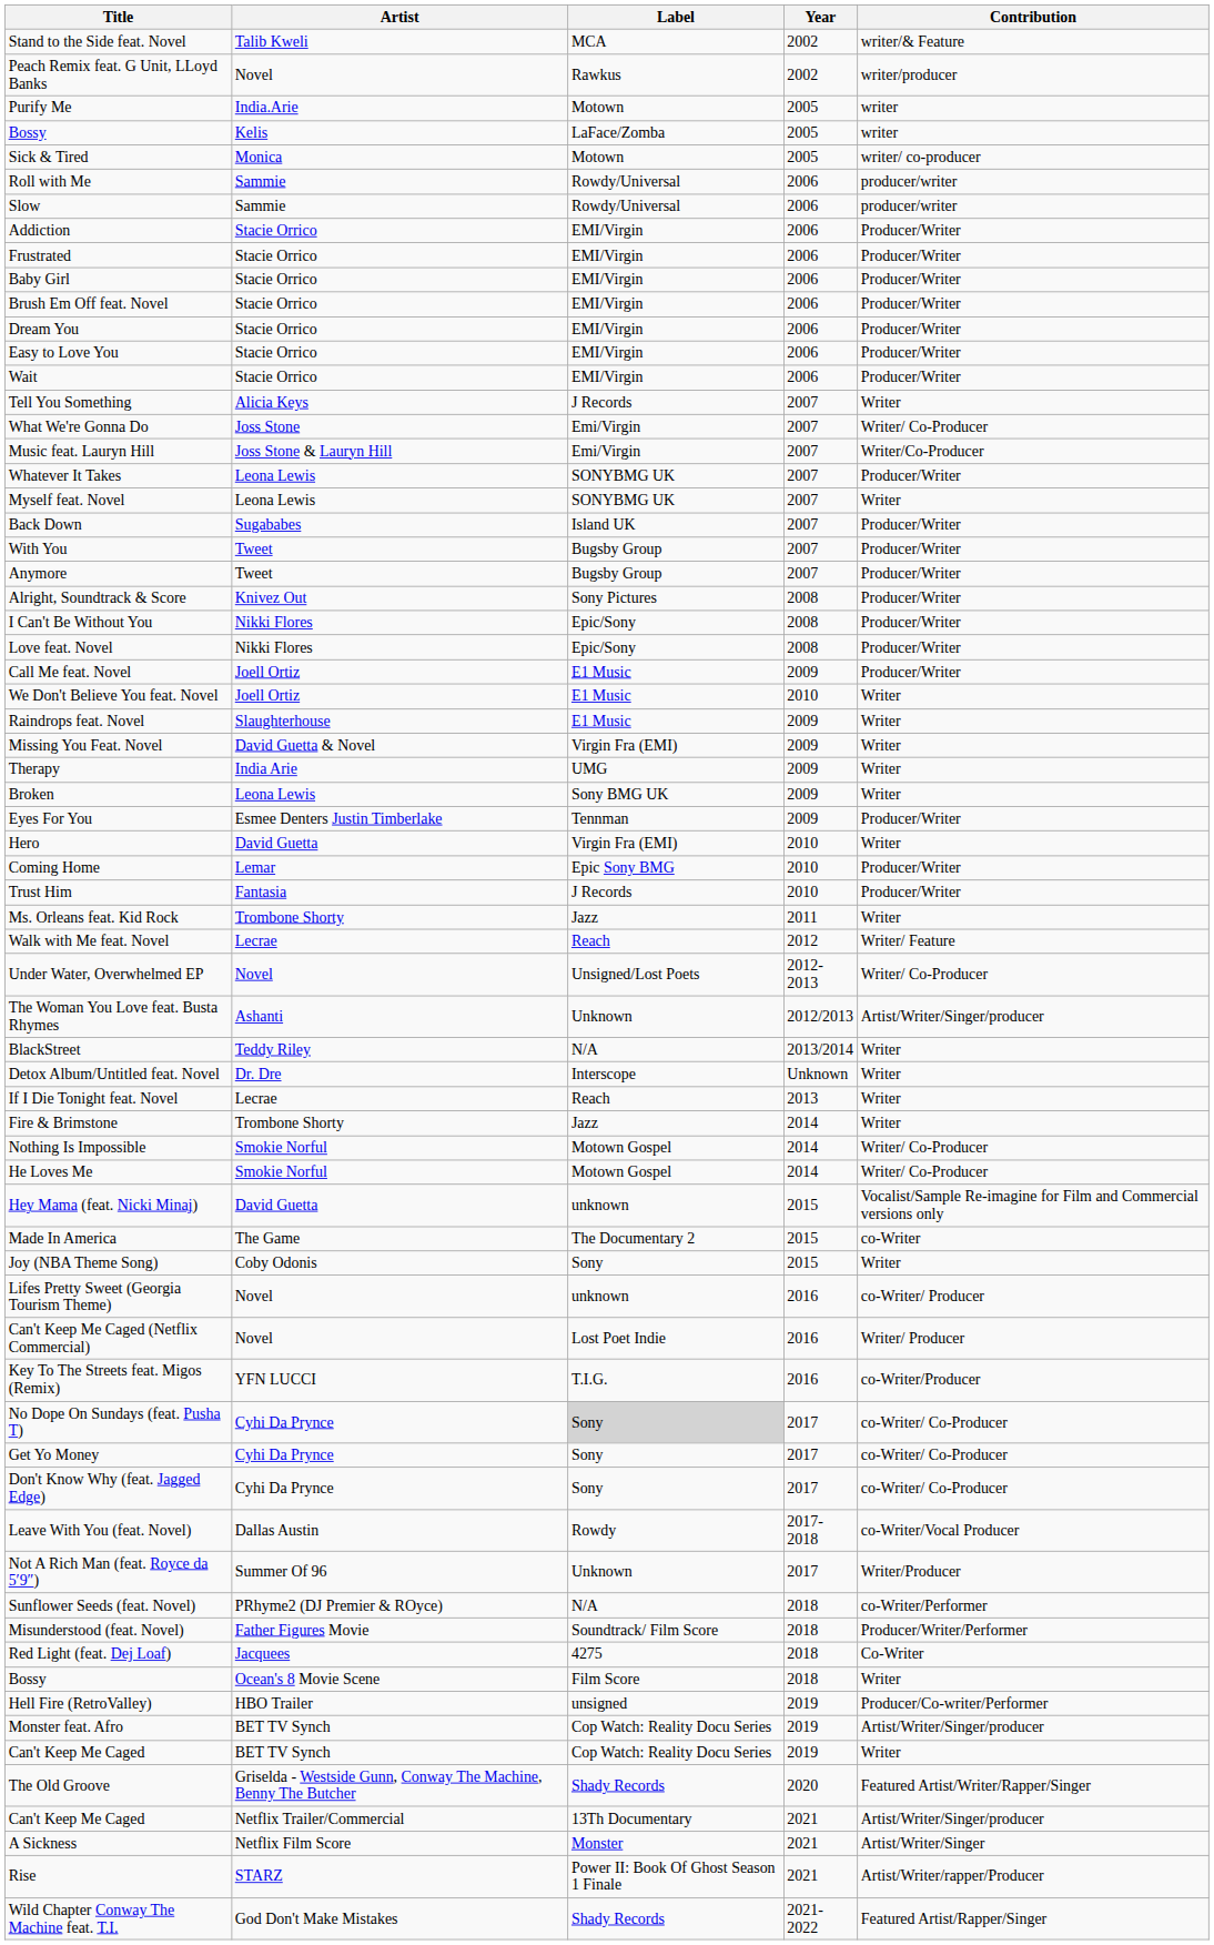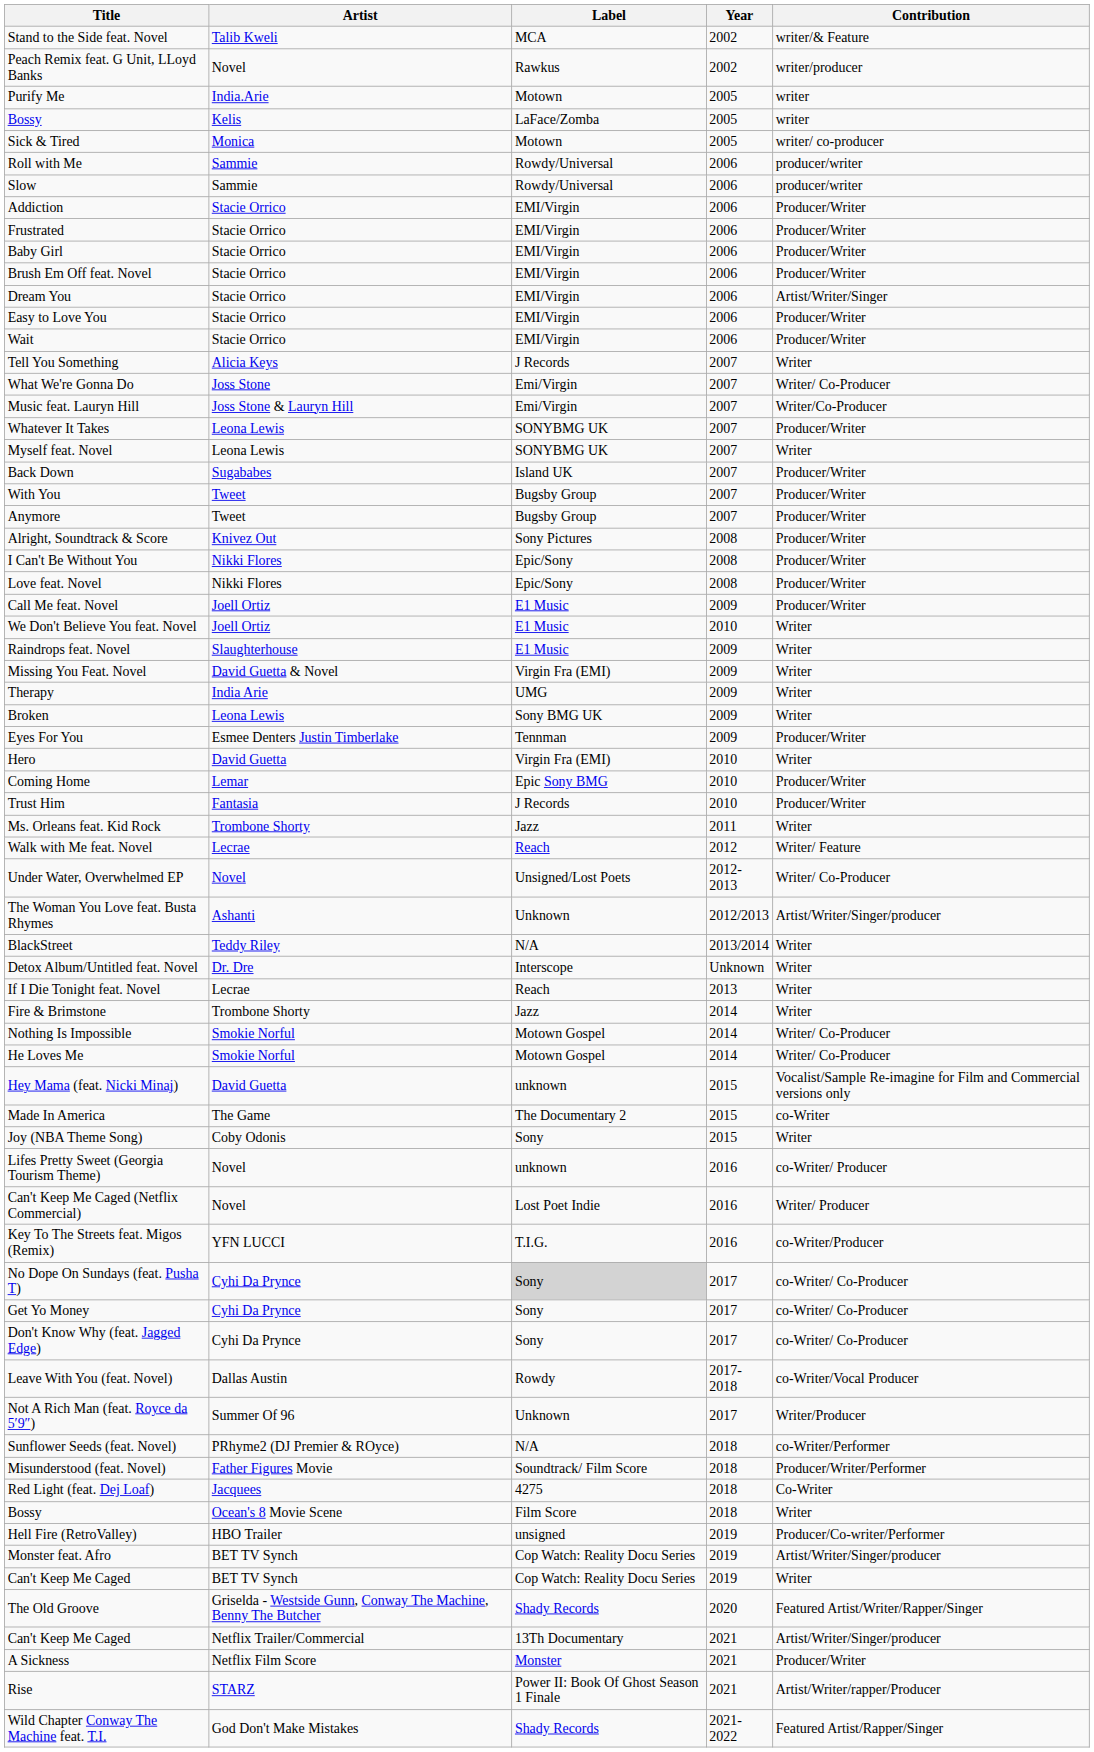 <table class="wikitable">
 <tr>
 <th>Title</th>
 <th>Artist</th>
 <th>Label</th>
 <th>Year</th>
 <th>Contribution</th>
 </tr>
 <tr>
 <td>Stand to the Side feat. Novel</td>
 <td><a href='#'>Talib Kweli</a></td>
 <td>MCA</td>
 <td>2002</td>
 <td>writer/& Feature</td>
 </tr>
 <tr>
 <td>Peach Remix feat. G Unit, LLoyd Banks</td>
 <td>Novel</td>
 <td>Rawkus</td>
 <td>2002</td>
 <td>writer/producer</td>
 </tr>
 <tr>
 <td>Purify Me</td>
 <td><a href='#'>India.Arie</a></td>
 <td>Motown</td>
 <td>2005</td>
 <td>writer</td>
 </tr>
 <tr>
 <td><a href='#'>Bossy</a></td>
 <td><a href='#'>Kelis</a></td>
 <td>LaFace/Zomba</td>
 <td>2005</td>
 <td>writer</td>
 </tr>
 <tr>
 <td>Sick & Tired</td>
 <td><a href='#'>Monica</a></td>
 <td>Motown</td>
 <td>2005</td>
 <td>writer/ co-producer</td>
 </tr>
 <tr>
 <td>Roll with Me</td>
 <td><a href='#'>Sammie</a></td>
 <td>Rowdy/Universal</td>
 <td>2006</td>
 <td>producer/writer</td>
 </tr>
 <tr>
 <td>Slow</td>
 <td>Sammie</td>
 <td>Rowdy/Universal</td>
 <td>2006</td>
 <td>producer/writer</td>
 </tr>
 <tr>
 <td>Addiction</td>
 <td><a href='#'>Stacie Orrico</a></td>
 <td>EMI/Virgin</td>
 <td>2006</td>
 <td>Producer/Writer</td>
 </tr>
 <tr>
 <td>Frustrated</td>
 <td>Stacie Orrico</td>
 <td>EMI/Virgin</td>
 <td>2006</td>
 <td>Producer/Writer</td>
 </tr>
 <tr>
 <td>Baby Girl</td>
 <td>Stacie Orrico</td>
 <td>EMI/Virgin</td>
 <td>2006</td>
 <td>Producer/Writer</td>
 </tr>
 <tr>
 <td>Brush Em Off feat. Novel</td>
 <td>Stacie Orrico</td>
 <td>EMI/Virgin</td>
 <td>2006</td>
 <td>Producer/Writer</td>
 </tr>
 <tr>
 <td>Dream You</td>
 <td>Stacie Orrico</td>
 <td>EMI/Virgin</td>
 <td>2006</td>
-<td>Producer/Writer</td>
+<td>Artist/Writer/Singer</td>
 </tr>
 <tr>
 <td>Easy to Love You</td>
 <td>Stacie Orrico</td>
 <td>EMI/Virgin</td>
 <td>2006</td>
 <td>Producer/Writer</td>
 </tr>
 <tr>
 <td>Wait</td>
 <td>Stacie Orrico</td>
 <td>EMI/Virgin</td>
 <td>2006</td>
 <td>Producer/Writer</td>
 </tr>
 <tr>
 <td>Tell You Something</td>
 <td><a href='#'>Alicia Keys</a></td>
 <td>J Records</td>
 <td>2007</td>
 <td>Writer</td>
 </tr>
 <tr>
 <td>What We're Gonna Do</td>
 <td><a href='#'>Joss Stone</a></td>
 <td>Emi/Virgin</td>
 <td>2007</td>
 <td>Writer/ Co-Producer</td>
 </tr>
 <tr>
 <td>Music feat. Lauryn Hill</td>
 <td><a href='#'>Joss Stone</a> & <a href='#'>Lauryn Hill</a></td>
 <td>Emi/Virgin</td>
 <td>2007</td>
 <td>Writer/Co-Producer</td>
 </tr>
 <tr>
 <td>Whatever It Takes</td>
 <td><a href='#'>Leona Lewis</a></td>
 <td>SONYBMG UK</td>
 <td>2007</td>
 <td>Producer/Writer</td>
 </tr>
 <tr>
 <td>Myself feat. Novel</td>
 <td>Leona Lewis</td>
 <td>SONYBMG UK</td>
 <td>2007</td>
 <td>Writer</td>
 </tr>
 <tr>
 <td>Back Down</td>
 <td><a href='#'>Sugababes</a></td>
 <td>Island UK</td>
 <td>2007</td>
 <td>Producer/Writer</td>
 </tr>
 <tr>
 <td>With You</td>
 <td><a href='#'>Tweet</a></td>
 <td>Bugsby Group</td>
 <td>2007</td>
 <td>Producer/Writer</td>
 </tr>
 <tr>
 <td>Anymore</td>
 <td>Tweet</td>
 <td>Bugsby Group</td>
 <td>2007</td>
 <td>Producer/Writer</td>
 </tr>
 <tr>
 <td>Alright, Soundtrack & Score</td>
 <td><a href='#'>Knivez Out</a></td>
 <td>Sony Pictures</td>
 <td>2008</td>
 <td>Producer/Writer</td>
 </tr>
 <tr>
 <td>I Can't Be Without You</td>
 <td><a href='#'>Nikki Flores</a></td>
 <td>Epic/Sony</td>
 <td>2008</td>
 <td>Producer/Writer</td>
 </tr>
 <tr>
 <td>Love feat. Novel</td>
 <td>Nikki Flores</td>
 <td>Epic/Sony</td>
 <td>2008</td>
 <td>Producer/Writer</td>
 </tr>
 <tr>
 <td>Call Me feat. Novel</td>
 <td><a href='#'>Joell Ortiz</a></td>
 <td><a href='#'>E1 Music</a></td>
 <td>2009</td>
 <td>Producer/Writer</td>
 </tr>
 <tr>
 <td>We Don't Believe You feat. Novel</td>
 <td><a href='#'>Joell Ortiz</a></td>
 <td><a href='#'>E1 Music</a></td>
 <td>2010</td>
 <td>Writer</td>
 </tr>
 <tr>
 <td>Raindrops feat. Novel</td>
 <td><a href='#'>Slaughterhouse</a></td>
 <td><a href='#'>E1 Music</a></td>
 <td>2009</td>
 <td>Writer</td>
 </tr>
 <tr>
 <td>Missing You Feat. Novel</td>
 <td><a href='#'>David Guetta</a> & Novel</td>
 <td>Virgin Fra (EMI)</td>
 <td>2009</td>
 <td>Writer</td>
 </tr>
 <tr>
 <td>Therapy</td>
 <td><a href='#'>India Arie</a></td>
 <td>UMG</td>
 <td>2009</td>
 <td>Writer</td>
 </tr>
 <tr>
 <td>Broken</td>
 <td><a href='#'>Leona Lewis</a></td>
 <td>Sony BMG UK</td>
 <td>2009</td>
 <td>Writer</td>
 </tr>
 <tr>
 <td>Eyes For You</td>
 <td>Esmee Denters <a href='#'>Justin Timberlake</a></td>
 <td>Tennman</td>
 <td>2009</td>
 <td>Producer/Writer</td>
 </tr>
 <tr>
 <td>Hero</td>
 <td><a href='#'>David Guetta</a></td>
 <td>Virgin Fra (EMI)</td>
 <td>2010</td>
 <td>Writer</td>
 </tr>
 <tr>
 <td>Coming Home</td>
 <td><a href='#'>Lemar</a></td>
 <td>Epic <a href='#'>Sony BMG</a></td>
 <td>2010</td>
 <td>Producer/Writer</td>
 </tr>
 <tr>
 <td>Trust Him</td>
 <td><a href='#'>Fantasia</a></td>
 <td>J Records</td>
 <td>2010</td>
 <td>Producer/Writer</td>
 </tr>
 <tr>
 <td>Ms. Orleans feat. Kid Rock</td>
 <td><a href='#'>Trombone Shorty</a></td>
 <td>Jazz</td>
 <td>2011</td>
 <td>Writer</td>
 </tr>
 <tr>
 <td>Walk with Me feat. Novel</td>
 <td><a href='#'>Lecrae</a></td>
 <td><a href='#'>Reach</a></td>
 <td>2012</td>
 <td>Writer/ Feature</td>
 </tr>
 <tr>
 <td>Under Water, Overwhelmed EP</td>
 <td><a href='#'>Novel</a></td>
 <td>Unsigned/Lost Poets</td>
 <td>2012-2013</td>
 <td>Writer/ Co-Producer</td>
 </tr>
 <tr>
 <td>The Woman You Love feat. Busta Rhymes</td>
 <td><a href='#'>Ashanti</a></td>
 <td>Unknown</td>
 <td>2012/2013</td>
 <td>Artist/Writer/Singer/producer</td>
 </tr>
 <tr>
 <td>BlackStreet</td>
 <td><a href='#'>Teddy Riley</a></td>
 <td>N/A</td>
 <td>2013/2014</td>
 <td>Writer</td>
 </tr>
 <tr>
 <td>Detox Album/Untitled feat. Novel</td>
 <td><a href='#'>Dr. Dre</a></td>
 <td>Interscope</td>
 <td>Unknown</td>
 <td>Writer</td>
 </tr>
 <tr>
 <td>If I Die Tonight feat. Novel</td>
 <td>Lecrae</td>
 <td>Reach</td>
 <td>2013</td>
 <td>Writer</td>
 </tr>
 <tr>
 <td>Fire & Brimstone</td>
 <td>Trombone Shorty</td>
 <td>Jazz</td>
 <td>2014</td>
 <td>Writer</td>
 </tr>
 <tr>
 <td>Nothing Is Impossible</td>
 <td><a href='#'>Smokie Norful</a></td>
 <td>Motown Gospel</td>
 <td>2014</td>
 <td>Writer/ Co-Producer</td>
 </tr>
 <tr>
 <td>He Loves Me</td>
 <td><a href='#'>Smokie Norful</a></td>
 <td>Motown Gospel</td>
 <td>2014</td>
 <td>Writer/ Co-Producer</td>
 </tr>
 <tr>
 <td><a href='#'>Hey Mama</a> (feat. <a href='#'>Nicki Minaj</a>)</td>
 <td><a href='#'>David Guetta</a></td>
 <td>unknown</td>
 <td>2015</td>
 <td>Vocalist/Sample Re-imagine for Film and Commercial versions only</td>
 </tr>
 <tr>
 <td>Made In America</td>
 <td>The Game</td>
 <td>The Documentary 2</td>
 <td>2015</td>
 <td>co-Writer</td>
 </tr>
 <tr>
 <td>Joy (NBA Theme Song)</td>
 <td>Coby Odonis</td>
 <td>Sony</td>
 <td>2015</td>
 <td>Writer</td>
 </tr>
 <tr>
 <td>Lifes Pretty Sweet (Georgia Tourism Theme)</td>
 <td>Novel</td>
 <td>unknown</td>
 <td>2016</td>
 <td>co-Writer/ Producer</td>
 </tr>
 <tr>
 <td>Can't Keep Me Caged (Netflix Commercial)</td>
 <td>Novel</td>
 <td>Lost Poet Indie</td>
 <td>2016</td>
 <td>Writer/ Producer</td>
 </tr>
 <tr>
 <td>Key To The Streets feat. Migos (Remix)</td>
 <td>YFN LUCCI</td>
 <td>T.I.G.</td>
 <td>2016</td>
 <td>co-Writer/Producer</td>
 </tr>
 <tr>
 <td>No Dope On Sundays (feat. <a href='#'>Pusha T</a>)</td>
 <td><a href='#'>Cyhi Da Prynce</a></td>
 <td style="background: lightgrey;">Sony</td>
 <td>2017</td>
 <td>co-Writer/ Co-Producer</td>
 </tr>
 <tr>
 <td>Get Yo Money</td>
 <td><a href='#'>Cyhi Da Prynce</a></td>
 <td>Sony</td>
 <td>2017</td>
 <td>co-Writer/ Co-Producer</td>
 </tr>
 <tr>
 <td>Don't Know Why (feat. <a href='#'>Jagged Edge</a>)</td>
 <td>Cyhi Da Prynce</td>
 <td>Sony</td>
 <td>2017</td>
 <td>co-Writer/ Co-Producer</td>
 </tr>
 <tr>
 <td>Leave With You (feat. Novel)</td>
 <td>Dallas Austin</td>
 <td>Rowdy</td>
 <td>2017-2018</td>
 <td>co-Writer/Vocal Producer</td>
 </tr>
 <tr>
 <td>Not A Rich Man (feat. <a href='#'>Royce da 5′9″</a>)</td>
 <td>Summer Of 96</td>
 <td>Unknown</td>
 <td>2017</td>
 <td>Writer/Producer</td>
 </tr>
 <tr>
 <td>Sunflower Seeds (feat. Novel)</td>
 <td>PRhyme2 (DJ Premier & ROyce)</td>
 <td>N/A</td>
 <td>2018</td>
 <td>co-Writer/Performer</td>
 </tr>
 <tr>
 <td>Misunderstood (feat. Novel)</td>
 <td><a href='#'>Father Figures</a> Movie</td>
 <td>Soundtrack/ Film Score</td>
 <td>2018</td>
 <td>Producer/Writer/Performer</td>
 </tr>
 <tr>
 <td>Red Light (feat. <a href='#'>Dej Loaf</a>)</td>
 <td><a href='#'>Jacquees</a></td>
 <td>4275</td>
 <td>2018</td>
 <td>Co-Writer</td>
 </tr>
 <tr>
 <td>Bossy</td>
 <td><a href='#'>Ocean's 8</a> Movie Scene</td>
 <td>Film Score</td>
 <td>2018</td>
 <td>Writer</td>
 </tr>
 <tr>
 <td>Hell Fire (RetroValley)</td>
 <td>HBO Trailer</td>
 <td>unsigned</td>
 <td>2019</td>
 <td>Producer/Co-writer/Performer</td>
 </tr>
 <tr>
 <td>Monster feat. Afro</td>
 <td>BET TV Synch</td>
 <td>Cop Watch: Reality Docu Series</td>
 <td>2019</td>
 <td>Artist/Writer/Singer/producer</td>
 </tr>
 <tr>
 <td>Can't Keep Me Caged</td>
 <td>BET TV Synch</td>
 <td>Cop Watch: Reality Docu Series</td>
 <td>2019</td>
 <td>Writer</td>
 </tr>
 <tr>
 <td>The Old Groove</td>
 <td>Griselda - <a href='#'>Westside Gunn</a>, <a href='#'>Conway The Machine</a>, <a href='#'>Benny The Butcher</a></td>
 <td><a href='#'>Shady Records</a></td>
 <td>2020</td>
 <td>Featured Artist/Writer/Rapper/Singer</td>
 </tr>
 <tr>
 <td>Can't Keep Me Caged</td>
 <td>Netflix Trailer/Commercial</td>
 <td>13Th Documentary</td>
 <td>2021</td>
 <td>Artist/Writer/Singer/producer</td>
 </tr>
 <tr>
 <td>A Sickness</td>
 <td>Netflix Film Score</td>
 <td><a href='#'>Monster</a></td>
 <td>2021</td>
-<td>Artist/Writer/Singer</td>
+<td>Producer/Writer</td>
 </tr>
 <tr>
 <td>Rise</td>
 <td><a href='#'>STARZ</a></td>
 <td>Power II: Book Of Ghost Season 1 Finale</td>
 <td>2021</td>
 <td>Artist/Writer/rapper/Producer</td>
 </tr>
 <tr>
 <td>Wild Chapter <a href='#'>Conway The Machine</a> feat. <a href='#'>T.I.</a></td>
 <td>God Don't Make Mistakes</td>
 <td><a href='#'>Shady Records</a></td>
 <td>2021-2022</td>
 <td>Featured Artist/Rapper/Singer</td>
 </tr>
 </table>
